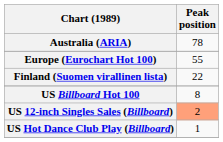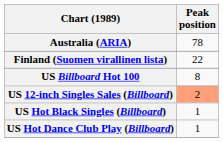 <table class="wikitable sortable plainrowheaders" style="text-align:center">
 <tr>
 <th>Chart (1989)</th>
 <th>Peak<br>position</th>
 </tr>
 <tr>
 <th scope="row">Australia (<a href='#'>ARIA</a>)</th>
 <td>78</td>
 </tr>
 <tr>
 </tr>
 <tr>
 </tr>
 <tr>
-</tr>
-<tr>
-<th scope="row">Europe (<a href='#'>Eurochart Hot 100</a>)</th>
-<td>55</td>
 </tr>
 <tr>
 <th scope="row">Finland (<a href='#'>Suomen virallinen lista</a>)</th>
 <td>22</td>
 </tr>
 <tr>
 </tr>
 <tr>
 </tr>
 <tr>
 </tr>
 <tr>
 </tr>
 <tr>
 </tr>
 <tr>
 </tr>
 <tr>
 <th scope="row">US <a href='#'><em>Billboard</em> Hot 100</a></th>
 <td>8</td>
 </tr>
 <tr>
 <th scope="row">US <a href='#'>12-inch Singles Sales</a> (<em><a href='#'>Billboard</a></em>)</th>
 <td style="background: lightsalmon;">2</td>
 </tr>
 <tr>
+<th scope="row">US <a href='#'>Hot Black Singles</a> (<em><a href='#'>Billboard</a></em>)</th>
+<td>1</td>
+</tr>
+<tr>
 <th scope="row">US <a href='#'>Hot Dance Club Play</a> (<em><a href='#'>Billboard</a></em>)</th>
 <td>1</td>
 </tr>
 <tr>
 </tr>
 </table>
